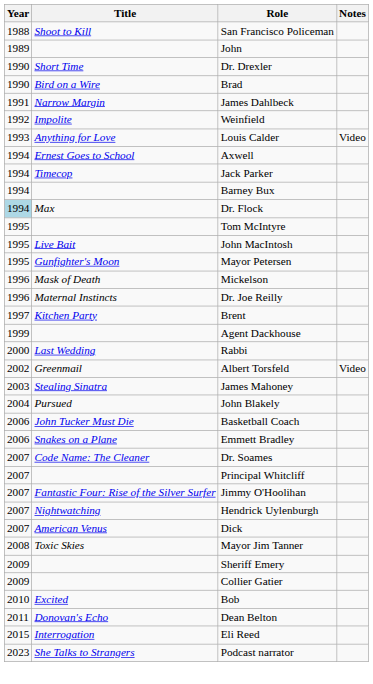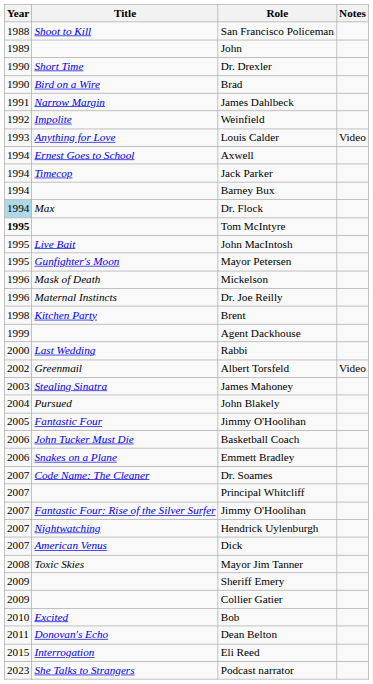 <table class="wikitable sortable">
 <tr>
 <th>Year</th>
 <th>Title</th>
 <th>Role</th>
 <th class="unsortable">Notes</th>
 </tr>
 <tr>
 <td>1988</td>
 <td><em><a href='#'>Shoot to Kill</a></em></td>
 <td>San Francisco Policeman</td>
 <td></td>
 </tr>
 <tr>
 <td>1989</td>
 <td><em></em></td>
 <td>John</td>
 <td></td>
 </tr>
 <tr>
 <td>1990</td>
 <td><em><a href='#'>Short Time</a></em></td>
 <td>Dr. Drexler</td>
 <td></td>
 </tr>
 <tr>
 <td>1990</td>
 <td><em><a href='#'>Bird on a Wire</a></em></td>
 <td>Brad</td>
 <td></td>
 </tr>
 <tr>
 <td>1991</td>
 <td><em><a href='#'>Narrow Margin</a></em></td>
 <td>James Dahlbeck</td>
 <td></td>
 </tr>
 <tr>
 <td>1992</td>
 <td><em><a href='#'>Impolite</a></em></td>
 <td>Weinfield</td>
 <td></td>
 </tr>
 <tr>
 <td>1993</td>
 <td><em><a href='#'>Anything for Love</a></em></td>
 <td>Louis Calder</td>
 <td>Video</td>
 </tr>
 <tr>
 <td>1994</td>
 <td><em><a href='#'>Ernest Goes to School</a></em></td>
 <td>Axwell</td>
 <td></td>
 </tr>
 <tr>
 <td>1994</td>
 <td><em><a href='#'>Timecop</a></em></td>
 <td>Jack Parker</td>
 <td></td>
 </tr>
 <tr>
 <td>1994</td>
 <td><em></em></td>
 <td>Barney Bux</td>
 <td></td>
 </tr>
 <tr>
 <td style="background: lightblue;">1994</td>
 <td><em>Max</em></td>
 <td>Dr. Flock</td>
 <td></td>
 </tr>
 <tr>
-<td>1995</td>
+<td><strong>1995</strong></td>
 <td><em></em></td>
 <td>Tom McIntyre</td>
 <td></td>
 </tr>
 <tr>
 <td>1995</td>
 <td><em><a href='#'>Live Bait</a></em></td>
 <td>John MacIntosh</td>
 <td></td>
 </tr>
 <tr>
 <td>1995</td>
 <td><em><a href='#'>Gunfighter's Moon</a></em></td>
 <td>Mayor Petersen</td>
 <td></td>
 </tr>
 <tr>
 <td>1996</td>
 <td><em>Mask of Death</em></td>
 <td>Mickelson</td>
 <td></td>
 </tr>
 <tr>
 <td>1996</td>
 <td><em>Maternal Instincts</em></td>
 <td>Dr. Joe Reilly</td>
 <td></td>
 </tr>
 <tr>
-<td>1997</td>
+<td>1998</td>
 <td><em><a href='#'>Kitchen Party</a></em></td>
 <td>Brent</td>
 <td></td>
 </tr>
 <tr>
 <td>1999</td>
 <td><em></em></td>
 <td>Agent Dackhouse</td>
 <td></td>
 </tr>
 <tr>
 <td>2000</td>
 <td><em><a href='#'>Last Wedding</a></em></td>
 <td>Rabbi</td>
 <td></td>
 </tr>
 <tr>
 <td>2002</td>
 <td><em>Greenmail</em></td>
 <td>Albert Torsfeld</td>
 <td>Video</td>
 </tr>
 <tr>
 <td>2003</td>
 <td><em><a href='#'>Stealing Sinatra</a></em></td>
 <td>James Mahoney</td>
 <td></td>
 </tr>
 <tr>
 <td>2004</td>
 <td><em>Pursued</em></td>
 <td>John Blakely</td>
+<td></td>
+</tr>
+<tr>
+<td>2005</td>
+<td><em><a href='#'>Fantastic Four</a></em></td>
+<td>Jimmy O'Hoolihan</td>
 <td></td>
 </tr>
 <tr>
 <td>2006</td>
 <td><em><a href='#'>John Tucker Must Die</a></em></td>
 <td>Basketball Coach</td>
 <td></td>
 </tr>
 <tr>
 <td>2006</td>
 <td><em><a href='#'>Snakes on a Plane</a></em></td>
 <td>Emmett Bradley</td>
 <td></td>
 </tr>
 <tr>
 <td>2007</td>
 <td><em><a href='#'>Code Name: The Cleaner</a></em></td>
 <td>Dr. Soames</td>
 <td></td>
 </tr>
 <tr>
 <td>2007</td>
 <td><em></em></td>
 <td>Principal Whitcliff</td>
 <td></td>
 </tr>
 <tr>
 <td>2007</td>
 <td><em><a href='#'>Fantastic Four: Rise of the Silver Surfer</a></em></td>
 <td>Jimmy O'Hoolihan</td>
 <td></td>
 </tr>
 <tr>
 <td>2007</td>
 <td><em><a href='#'>Nightwatching</a></em></td>
 <td>Hendrick Uylenburgh</td>
 <td></td>
 </tr>
 <tr>
 <td>2007</td>
 <td><em><a href='#'>American Venus</a></em></td>
 <td>Dick</td>
 <td></td>
 </tr>
 <tr>
 <td>2008</td>
 <td><em>Toxic Skies</em></td>
 <td>Mayor Jim Tanner</td>
 <td></td>
 </tr>
 <tr>
 <td>2009</td>
 <td><em></em></td>
 <td>Sheriff Emery</td>
 <td></td>
 </tr>
 <tr>
 <td>2009</td>
 <td><em></em></td>
 <td>Collier Gatier</td>
 <td></td>
 </tr>
 <tr>
 <td>2010</td>
 <td><em><a href='#'>Excited</a></em></td>
 <td>Bob</td>
 <td></td>
 </tr>
 <tr>
 <td>2011</td>
 <td><em><a href='#'>Donovan's Echo</a></em></td>
 <td>Dean Belton</td>
 <td></td>
 </tr>
 <tr>
 <td>2015</td>
 <td><em><a href='#'>Interrogation</a></em></td>
 <td>Eli Reed</td>
 <td></td>
 </tr>
 <tr>
 <td>2023</td>
 <td><em><a href='#'>She Talks to Strangers</a></em></td>
 <td>Podcast narrator</td>
 <td></td>
 </tr>
 </table>
